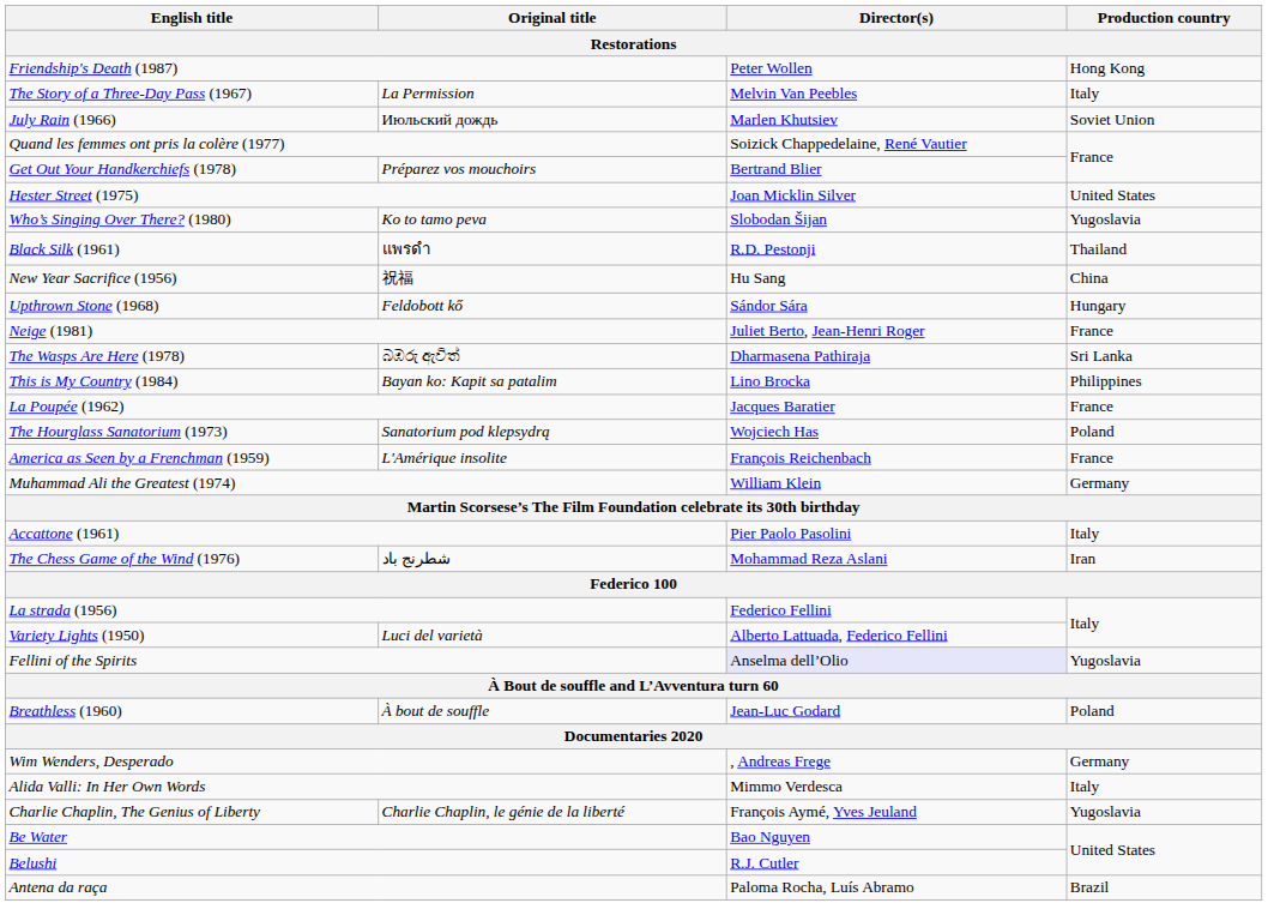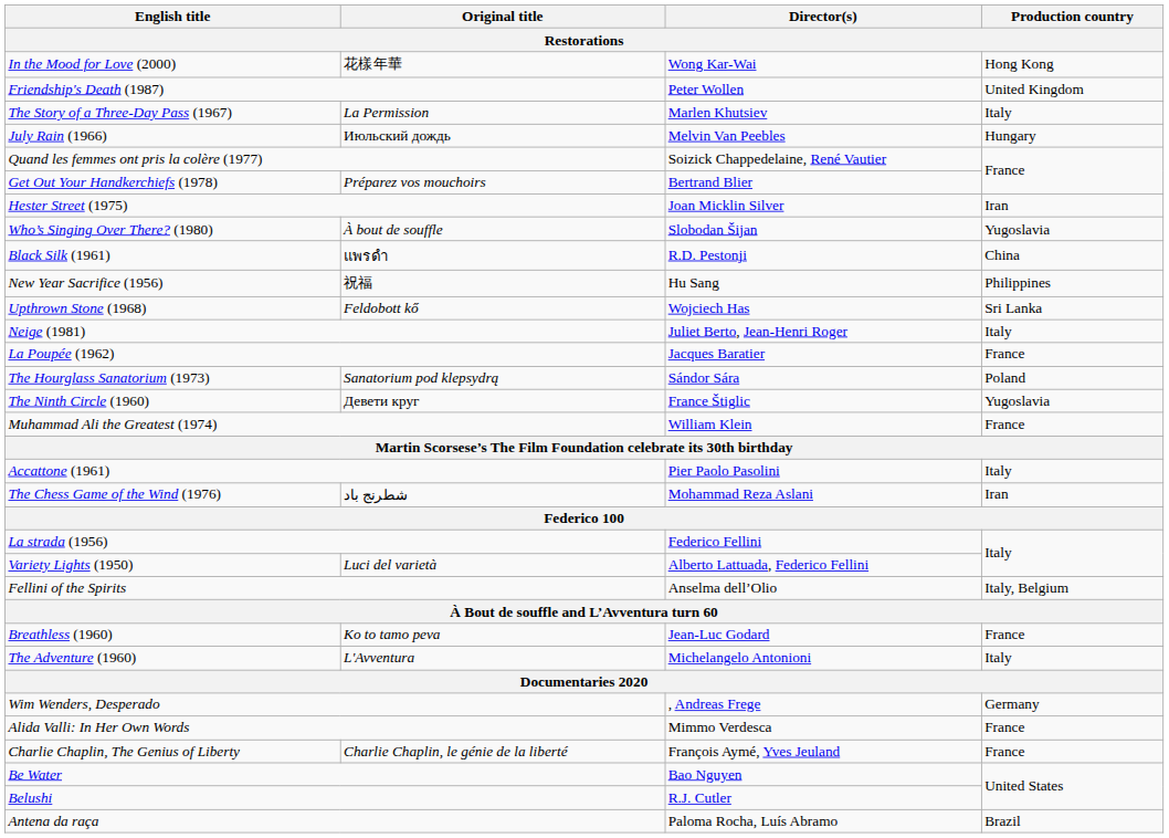 <table class="wikitable" style="width:100%;" cellpadding="5">
 <tr>
 <th scope="col">English title</th>
 <th scope="col">Original title</th>
 <th scope="col">Director(s)</th>
 <th scope="col">Production country</th>
 </tr>
 <tr>
 <th colspan="4">Restorations</th>
 </tr>
 <tr>
+<td><em><a href='#'>In the Mood for Love</a></em> (2000)</td>
+<td>花樣年華</td>
+<td><a href='#'>Wong Kar-Wai</a></td>
+<td>Hong Kong</td>
+</tr>
+<tr>
 <td colspan=2><em><a href='#'>Friendship's Death</a></em> (1987)</td>
 <td><a href='#'>Peter Wollen</a></td>
-<td>Hong Kong</td>
+<td>United Kingdom</td>
 </tr>
 <tr>
 <td><em><a href='#'>The Story of a Three-Day Pass</a></em> (1967)</td>
 <td><em>La Permission</em></td>
-<td><a href='#'>Melvin Van Peebles</a></td>
+<td><a href='#'>Marlen Khutsiev</a></td>
 <td>Italy</td>
 </tr>
 <tr>
 <td><em><a href='#'>July Rain</a></em> (1966)</td>
 <td>Июльский дождь</td>
-<td><a href='#'>Marlen Khutsiev</a></td>
-<td>Soviet Union</td>
+<td><a href='#'>Melvin Van Peebles</a></td>
+<td>Hungary</td>
 </tr>
 <tr>
 <td colspan=2><em>Quand les femmes ont pris la colère</em> (1977)</td>
 <td>Soizick Chappedelaine, <a href='#'>René Vautier</a></td>
 <td rowspan="2">France</td>
 </tr>
 <tr>
 <td><em><a href='#'>Get Out Your Handkerchiefs</a></em> (1978)</td>
 <td><em>Préparez vos mouchoirs</em></td>
 <td><a href='#'>Bertrand Blier</a></td>
 </tr>
 <tr>
 <td colspan=2><em><a href='#'>Hester Street</a></em> (1975)</td>
 <td><a href='#'>Joan Micklin Silver </a></td>
-<td>United States</td>
+<td>Iran</td>
 </tr>
 <tr>
 <td><em><a href='#'>Who’s Singing Over There?</a></em> (1980)</td>
-<td><em>Ko to tamo peva</em></td>
+<td><em>À bout de souffle</em></td>
 <td><a href='#'>Slobodan Šijan</a></td>
 <td>Yugoslavia</td>
 </tr>
 <tr>
 <td><em><a href='#'>Black Silk</a></em> (1961)</td>
 <td>แพรดำ</td>
 <td><a href='#'>R.D. Pestonji</a></td>
-<td>Thailand</td>
+<td>China</td>
 </tr>
 <tr>
 <td><em>New Year Sacrifice</em> (1956)</td>
 <td>祝福</td>
 <td>Hu Sang</td>
-<td>China</td>
+<td>Philippines</td>
 </tr>
 <tr>
 <td><em><a href='#'>Upthrown Stone</a></em> (1968)</td>
 <td><em>Feldobott kő</em></td>
-<td><a href='#'>Sándor Sára</a></td>
-<td>Hungary</td>
+<td><a href='#'>Wojciech Has</a></td>
+<td>Sri Lanka</td>
 </tr>
 <tr>
 <td colspan=2><em><a href='#'>Neige</a></em> (1981)</td>
 <td><a href='#'>Juliet Berto</a>, <a href='#'>Jean-Henri Roger</a></td>
-<td>France</td>
-</tr>
-<tr>
-<td><em><a href='#'>The Wasps Are Here</a></em> (1978)</td>
-<td>බඹරු ඇවිත්</td>
-<td><a href='#'>Dharmasena Pathiraja</a></td>
-<td>Sri Lanka</td>
-</tr>
-<tr>
-<td><em><a href='#'>This is My Country</a></em> (1984)</td>
-<td><em>Bayan ko: Kapit sa patalim</em></td>
-<td><a href='#'>Lino Brocka</a></td>
-<td>Philippines</td>
+<td>Italy</td>
 </tr>
 <tr>
 <td colspan=2><em><a href='#'>La Poupée</a></em> (1962)</td>
 <td><a href='#'>Jacques Baratier</a></td>
 <td>France</td>
 </tr>
 <tr>
 <td><em><a href='#'>The Hourglass Sanatorium</a></em> (1973)</td>
 <td><em>Sanatorium pod klepsydrą</em></td>
-<td><a href='#'>Wojciech Has</a></td>
+<td><a href='#'>Sándor Sára</a></td>
 <td>Poland</td>
 </tr>
 <tr>
-<td><em><a href='#'>America as Seen by a Frenchman</a></em> (1959)</td>
-<td><em>L'Amérique insolite</em></td>
-<td><a href='#'>François Reichenbach</a></td>
-<td>France</td>
+<td><em><a href='#'>The Ninth Circle</a></em> (1960)</td>
+<td>Девети круг</td>
+<td><a href='#'>France Štiglic</a></td>
+<td>Yugoslavia</td>
 </tr>
 <tr>
 <td colspan=2><em>Muhammad Ali the Greatest</em> (1974)</td>
 <td><a href='#'>William Klein</a></td>
-<td>Germany</td>
+<td>France</td>
 </tr>
 <tr>
 <th colspan="4">Martin Scorsese’s The Film Foundation celebrate its 30th birthday</th>
 </tr>
 <tr>
 <td colspan="2"><em><a href='#'>Accattone</a></em> (1961)</td>
 <td><a href='#'>Pier Paolo Pasolini</a></td>
 <td>Italy</td>
 </tr>
 <tr>
 <td><em><a href='#'>The Chess Game of the Wind</a></em> (1976)</td>
 <td>شطرنج باد</td>
 <td><a href='#'>Mohammad Reza Aslani</a></td>
 <td>Iran</td>
 </tr>
 <tr>
 <th colspan="4">Federico 100</th>
 </tr>
 <tr>
 <td colspan="2"><em><a href='#'>La strada</a></em> (1956)</td>
 <td><a href='#'>Federico Fellini</a></td>
 <td rowspan="2">Italy</td>
 </tr>
 <tr>
 <td><em><a href='#'>Variety Lights</a></em> (1950)</td>
 <td><em>Luci del varietà</em></td>
 <td><a href='#'>Alberto Lattuada</a>, <a href='#'>Federico Fellini</a></td>
 </tr>
 <tr>
 <td colspan="2"><em>Fellini of the Spirits</em></td>
-<td style="background: lavender;">Anselma dell’Olio</td>
-<td>Yugoslavia</td>
+<td>Anselma dell’Olio</td>
+<td>Italy, Belgium</td>
 </tr>
 <tr>
 <th colspan="4">À Bout de souffle and L’Avventura turn 60</th>
 </tr>
 <tr>
 <td><em><a href='#'>Breathless</a></em> (1960)</td>
-<td><em>À bout de souffle</em></td>
+<td><em>Ko to tamo peva</em></td>
 <td><a href='#'>Jean-Luc Godard</a></td>
-<td>Poland</td>
+<td>France</td>
+</tr>
+<tr>
+<td><em><a href='#'>The Adventure</a></em> (1960)</td>
+<td><em>L'Avventura</em></td>
+<td><a href='#'>Michelangelo Antonioni</a></td>
+<td>Italy</td>
 </tr>
 <tr>
 <th colspan="4">Documentaries 2020</th>
 </tr>
 <tr>
 <td colspan="2"><em>Wim Wenders, Desperado</em></td>
 <td>, <a href='#'>Andreas Frege</a></td>
 <td>Germany</td>
 </tr>
 <tr>
 <td colspan="2"><em>Alida Valli: In Her Own Words</em></td>
 <td>Mimmo Verdesca</td>
-<td>Italy</td>
+<td>France</td>
 </tr>
 <tr>
 <td><em>Charlie Chaplin, The Genius of Liberty</em></td>
 <td><em>Charlie Chaplin, le génie de la liberté</em></td>
 <td>François Aymé, <a href='#'>Yves Jeuland</a></td>
-<td>Yugoslavia</td>
+<td>France</td>
 </tr>
 <tr>
 <td colspan="2"><em><a href='#'>Be Water</a></em></td>
 <td><a href='#'>Bao Nguyen</a></td>
 <td rowspan="2">United States</td>
 </tr>
 <tr>
 <td colspan="2"><em><a href='#'>Belushi</a></em></td>
 <td><a href='#'>R.J. Cutler</a></td>
 </tr>
 <tr>
 <td colspan="2"><em>Antena da raça</em></td>
 <td>Paloma Rocha, Luís Abramo</td>
 <td>Brazil</td>
 </tr>
 </table>
